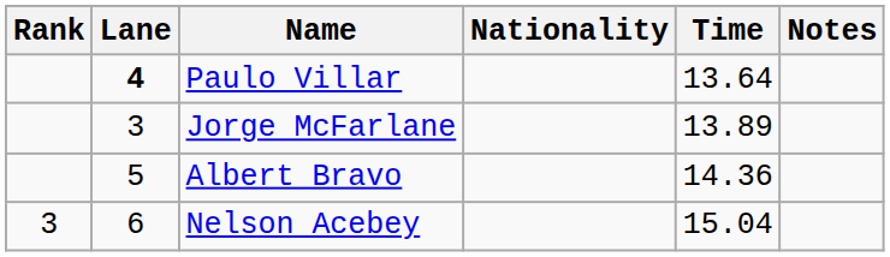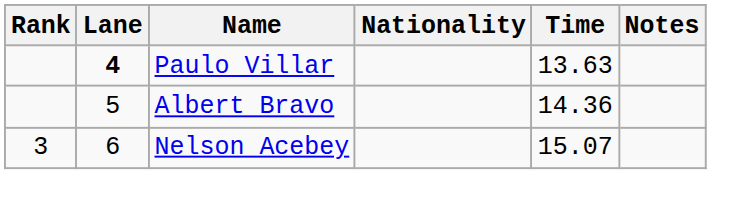 <table class="wikitable sortable" style="text-align:center">
 <tr>
 <th>Rank</th>
 <th>Lane</th>
 <th>Name</th>
 <th>Nationality</th>
 <th>Time</th>
 <th>Notes</th>
 </tr>
 <tr>
 <td></td>
 <td><strong>4</strong></td>
 <td align=left><a href='#'>Paulo Villar</a></td>
 <td align=left></td>
-<td>13.64</td>
-<td></td>
-</tr>
-<tr>
-<td></td>
-<td>3</td>
-<td align=left><a href='#'>Jorge McFarlane</a></td>
-<td align=left></td>
-<td>13.89</td>
+<td>13.63</td>
 <td></td>
 </tr>
 <tr>
 <td></td>
 <td>5</td>
 <td align=left><a href='#'>Albert Bravo</a></td>
 <td align=left></td>
 <td>14.36</td>
 <td></td>
 </tr>
 <tr>
 <td>3</td>
 <td>6</td>
 <td align=left><a href='#'>Nelson Acebey</a></td>
 <td align=left></td>
-<td>15.04</td>
+<td>15.07</td>
 <td></td>
 </tr>
 </table>
